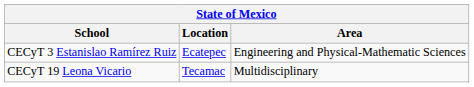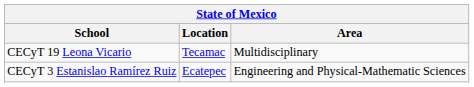 <table class="wikitable">
 <tr>
 <th colspan="3"><a href='#'>State of Mexico</a></th>
 </tr>
 <tr>
 <th>School</th>
 <th>Location</th>
 <th>Area</th>
 </tr>
 <tr>
+<td>CECyT 19 <a href='#'>Leona Vicario</a></td>
+<td><a href='#'>Tecamac</a></td>
+<td>Multidisciplinary</td>
+</tr>
+<tr>
 <td>CECyT 3 <a href='#'>Estanislao Ramírez Ruiz</a></td>
 <td><a href='#'>Ecatepec</a></td>
 <td>Engineering and Physical-Mathematic Sciences</td>
 </tr>
-<tr>
-<td>CECyT 19 <a href='#'>Leona Vicario</a></td>
-<td><a href='#'>Tecamac</a></td>
-<td>Multidisciplinary</td>
-</tr>
 </table>
